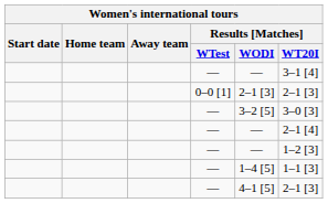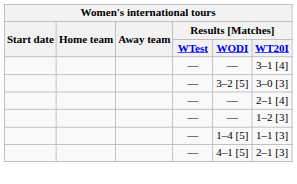 <table class="wikitable unsortable" style="text-align:center; white-space:nowrap">
 <tr>
 <th colspan=6>Women's international tours</th>
 </tr>
 <tr>
 <th rowspan=2>Start date</th>
 <th rowspan=2>Home team</th>
 <th rowspan=2>Away team</th>
 <th colspan=3>Results [Matches]</th>
 </tr>
 <tr>
 <th width=50><a href='#'>WTest</a></th>
 <th width=50><a href='#'>WODI</a></th>
 <th width=50><a href='#'>WT20I</a></th>
 </tr>
 <tr>
 <td style="text-align:left"><a href='#'></a></td>
 <td style="text-align:left"></td>
 <td style="text-align:left"></td>
 <td>—</td>
 <td>—</td>
 <td>3–1 [4]</td>
-</tr>
-<tr>
-<td style="text-align:left"><a href='#'></a></td>
-<td style="text-align:left"></td>
-<td style="text-align:left"></td>
-<td>0–0 [1]</td>
-<td>2–1 [3]</td>
-<td>2–1 [3]</td>
 </tr>
 <tr>
 <td style="text-align:left"><a href='#'></a></td>
 <td style="text-align:left"></td>
 <td style="text-align:left"></td>
 <td>—</td>
 <td>3–2 [5]</td>
 <td>3–0 [3]</td>
 </tr>
 <tr>
 <td style="text-align:left"><a href='#'></a></td>
 <td style="text-align:left"></td>
 <td style="text-align:left"></td>
 <td>—</td>
 <td>—</td>
 <td>2–1 [4]</td>
 </tr>
 <tr>
 <td style="text-align:left"><a href='#'></a></td>
 <td style="text-align:left"></td>
 <td style="text-align:left"></td>
 <td>—</td>
 <td>—</td>
 <td>1–2 [3]</td>
 </tr>
 <tr>
 <td style="text-align:left"><a href='#'></a></td>
 <td style="text-align:left"></td>
 <td style="text-align:left"></td>
 <td>—</td>
 <td>1–4 [5]</td>
 <td>1–1 [3]</td>
 </tr>
 <tr>
 <td style="text-align:left"><a href='#'></a></td>
 <td style="text-align:left"></td>
 <td style="text-align:left"></td>
 <td>—</td>
 <td>4–1 [5]</td>
 <td>2–1 [3]</td>
 </tr>
 </table>
